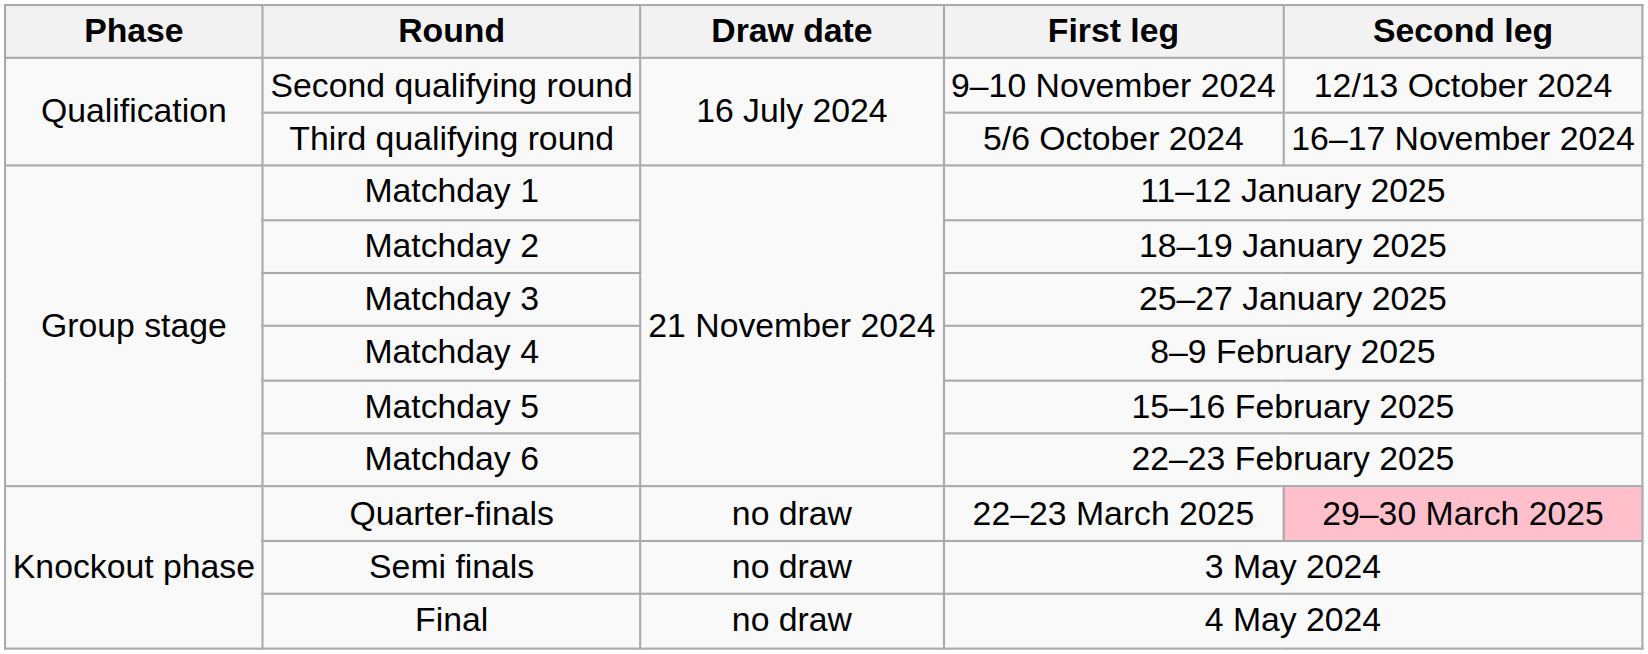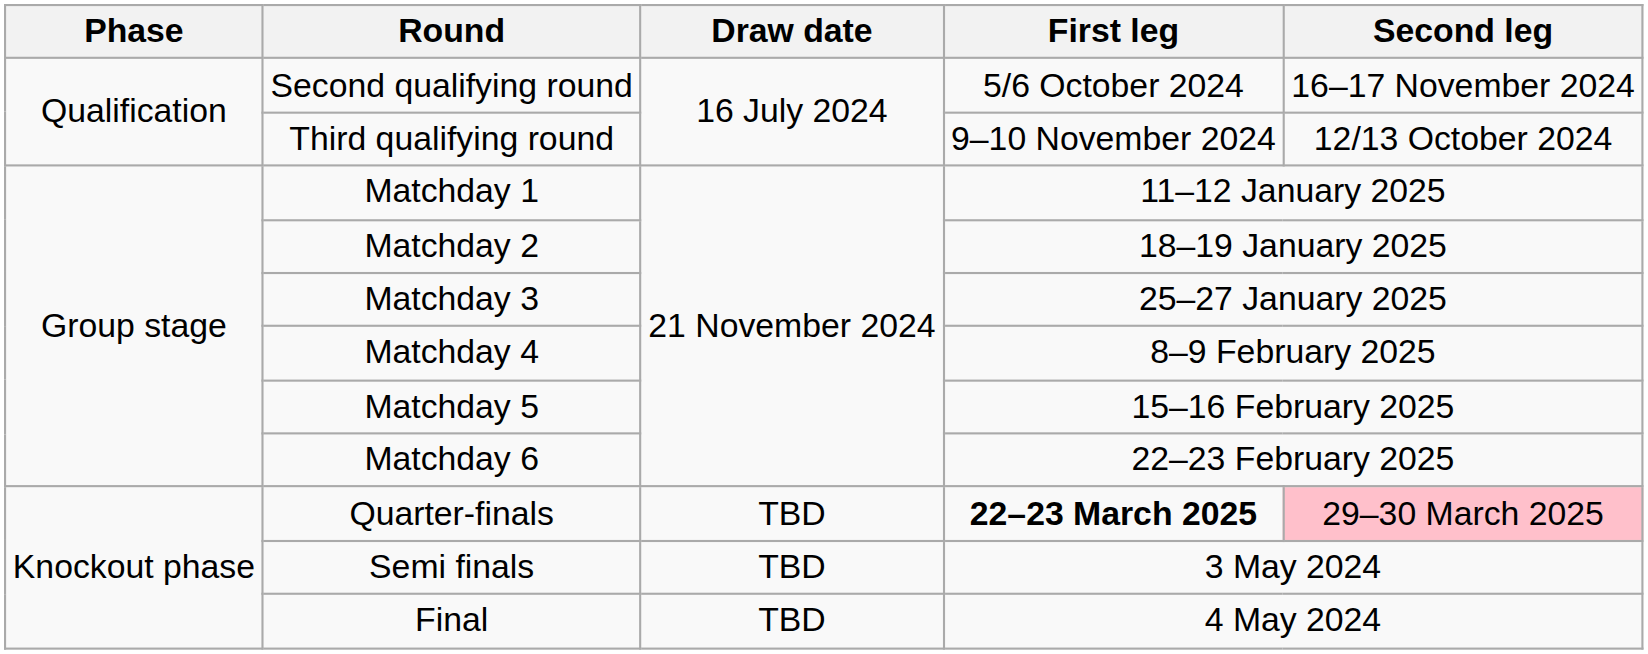 <table class="wikitable" style="text-align:center">
 <tr>
 <th>Phase</th>
 <th>Round</th>
 <th>Draw date</th>
 <th>First leg</th>
 <th>Second leg</th>
 </tr>
 <tr>
 <td rowspan=2>Qualification</td>
 <td>Second qualifying round</td>
 <td rowspan=2>16 July 2024</td>
-<td>9–10 November 2024</td>
-<td>12/13 October 2024</td>
+<td>5/6 October 2024</td>
+<td>16–17 November 2024</td>
 </tr>
 <tr>
 <td>Third qualifying round</td>
-<td>5/6 October 2024</td>
-<td>16–17 November 2024</td>
+<td>9–10 November 2024</td>
+<td>12/13 October 2024</td>
 </tr>
 <tr>
 <td rowspan=6>Group stage</td>
 <td>Matchday 1</td>
 <td rowspan=6>21 November 2024</td>
 <td colspan=2>11–12 January 2025</td>
 </tr>
 <tr>
 <td>Matchday 2</td>
 <td colspan=2>18–19 January 2025</td>
 </tr>
 <tr>
 <td>Matchday 3</td>
 <td colspan=2>25–27 January 2025</td>
 </tr>
 <tr>
 <td>Matchday 4</td>
 <td colspan=2>8–9 February 2025</td>
 </tr>
 <tr>
 <td>Matchday 5</td>
 <td colspan=2>15–16 February 2025</td>
 </tr>
 <tr>
 <td>Matchday 6</td>
 <td colspan=2>22–23 February 2025</td>
 </tr>
 <tr>
 <td rowspan=3>Knockout phase</td>
 <td>Quarter-finals</td>
-<td>no draw</td>
-<td>22–23 March 2025</td>
+<td rowspan=1>TBD</td>
+<td><strong>22–23 March 2025</strong></td>
 <td style="background: pink;">29–30 March 2025</td>
 </tr>
 <tr>
 <td>Semi finals</td>
-<td rowspan=1>no draw</td>
+<td rowspan=1>TBD</td>
 <td colspan=2>3 May 2024</td>
 </tr>
 <tr>
 <td>Final</td>
-<td rowspan=1>no draw</td>
+<td rowspan=1>TBD</td>
 <td colspan=2>4 May 2024</td>
 </tr>
 </table>
